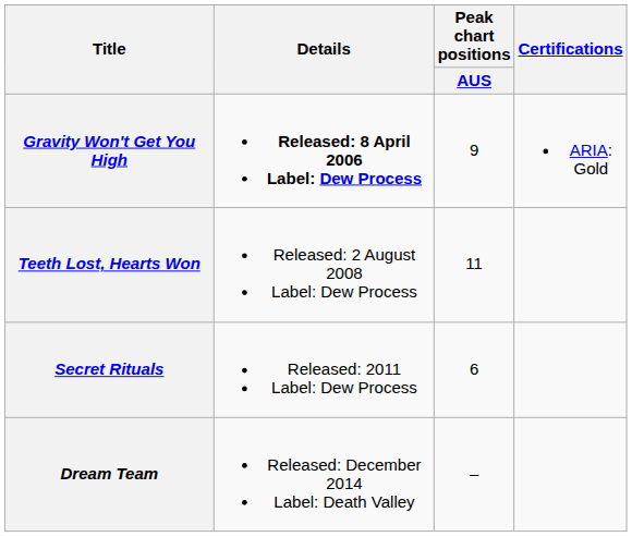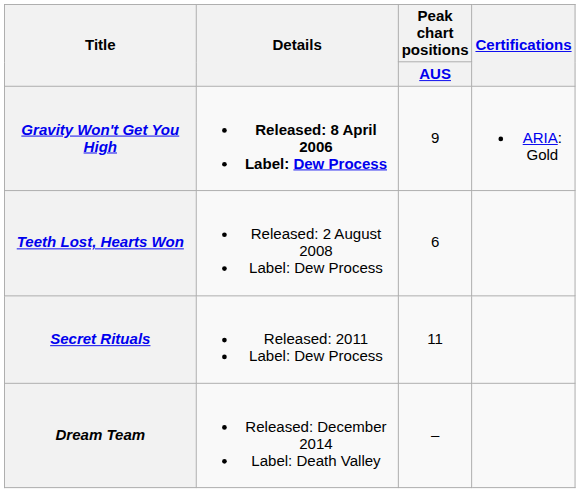 <table class="wikitable plainrowheaders" style="text-align:center;">
 <tr>
 <th rowspan="2" style="width:20em;">Title</th>
 <th rowspan="2" style="width:18em;">Details</th>
 <th colspan="1">Peak chart positions</th>
 <th rowspan="2"><a href='#'>Certifications</a></th>
 </tr>
 <tr>
 <th style="width:40px;"><a href='#'>AUS</a><br></th>
 </tr>
 <tr>
 <th scope="row"><em><a href='#'>Gravity Won't Get You High</a></em></th>
 <td><strong><br><ul><li>Released: 8 April 2006</li><li>Label: <a href='#'>Dew Process</a> </li></ul></strong></td>
 <td>9</td>
 <td><br><ul><li><a href='#'>ARIA</a>: Gold</li></ul></td>
 </tr>
 <tr>
 <th scope="row"><em><a href='#'>Teeth Lost, Hearts Won</a></em></th>
 <td><br><ul><li>Released: 2 August 2008</li><li>Label: Dew Process </li></ul></td>
-<td>11</td>
+<td>6</td>
 <td></td>
 </tr>
 <tr>
 <th scope="row"><em><a href='#'>Secret Rituals</a></em></th>
 <td><br><ul><li>Released: 2011</li><li>Label: Dew Process </li></ul></td>
-<td>6</td>
+<td>11</td>
 <td></td>
 </tr>
 <tr>
 <th scope="row"><em>Dream Team</em></th>
 <td><br><ul><li>Released: December 2014</li><li>Label: Death Valley </li></ul></td>
 <td>–</td>
 <td></td>
 </tr>
 </table>
